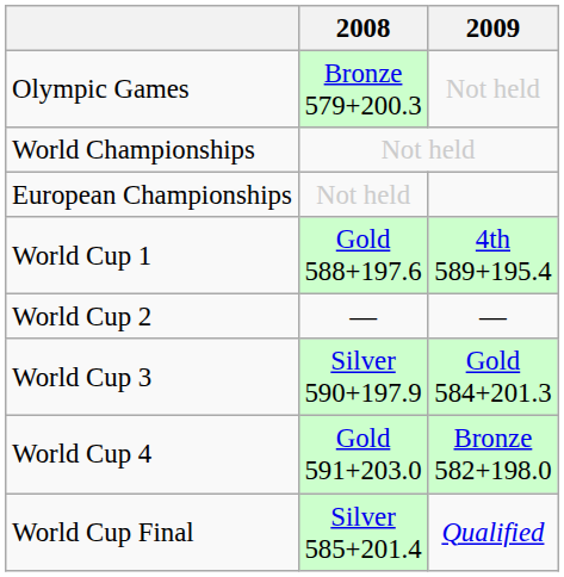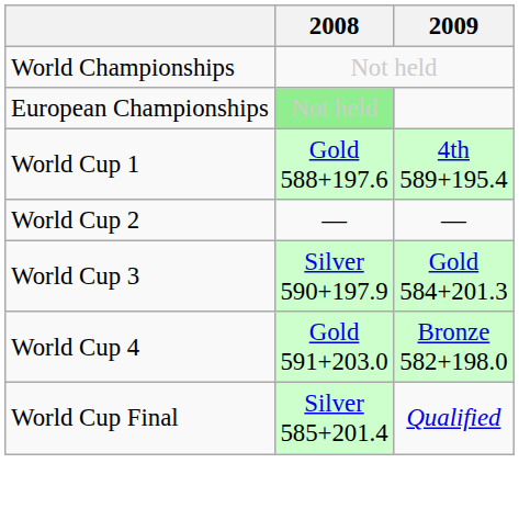 <table class="wikitable" style="font-size: 95%; text-align: center">
 <tr>
 <th></th>
 <th>2008</th>
 <th>2009</th>
 </tr>
 <tr>
-<td style="text-align: left">Olympic Games</td>
-<td style="background: #ccffcc"> <a href='#'>Bronze</a><br>579+200.3</td>
-<td style="color: #cccccc">Not held</td>
-</tr>
-<tr>
 <td style="text-align: left">World Championships</td>
 <td colspan=2 style="color: #cccccc">Not held</td>
 </tr>
 <tr>
 <td style="text-align: left">European Championships</td>
-<td style="color: #cccccc">Not held</td>
+<td style="background: lightgreen; color: #cccccc">Not held</td>
 <td></td>
 </tr>
 <tr>
 <td style="text-align: left">World Cup 1</td>
 <td style="background: #ccffcc"> <a href='#'>Gold</a><br>588+197.6</td>
 <td style="background: #ccffcc"><a href='#'>4th</a><br>589+195.4</td>
 </tr>
 <tr>
 <td style="text-align: left">World Cup 2</td>
 <td>—</td>
 <td>—</td>
 </tr>
 <tr>
 <td style="text-align: left">World Cup 3</td>
 <td style="background: #ccffcc"> <a href='#'>Silver</a><br>590+197.9</td>
 <td style="background: #ccffcc"> <a href='#'>Gold</a><br>584+201.3</td>
 </tr>
 <tr>
 <td style="text-align: left">World Cup 4</td>
 <td style="background: #ccffcc"> <a href='#'>Gold</a><br>591+203.0</td>
 <td style="background: #ccffcc"> <a href='#'>Bronze</a><br>582+198.0</td>
 </tr>
 <tr>
 <td style="text-align: left">World Cup Final</td>
 <td style="background: #ccffcc"> <a href='#'>Silver</a><br>585+201.4</td>
 <td><em><a href='#'>Qualified</a></em></td>
 </tr>
 </table>
